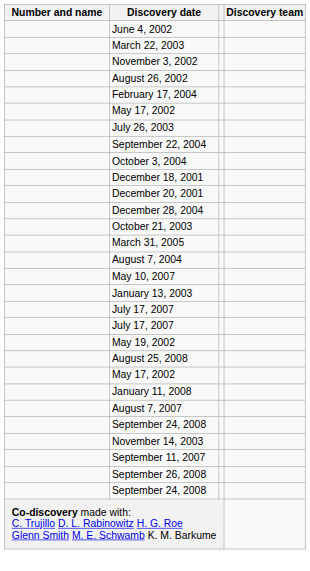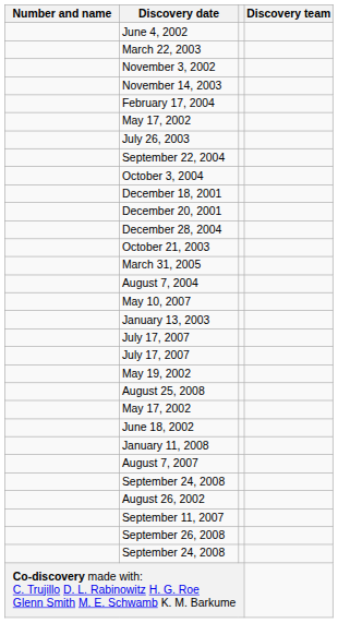 <table class="wikitable sortable">
 <tr>
 <th>Number and name</th>
 <th>Discovery date</th>
 <th></th>
 <th>Discovery team</th>
 </tr>
 <tr>
 <td><strong></strong></td>
 <td>June 4, 2002</td>
 <td></td>
 <td></td>
 </tr>
 <tr>
 <td><strong></strong></td>
 <td>March 22, 2003</td>
 <td></td>
 <td></td>
 </tr>
 <tr>
 <td><strong></strong></td>
 <td>November 3, 2002</td>
 <td></td>
 <td></td>
 </tr>
 <tr>
-<td></td>
-<td>August 26, 2002</td>
+<td><strong></strong></td>
+<td>November 14, 2003</td>
 <td></td>
 <td></td>
 </tr>
 <tr>
 <td><strong></strong></td>
 <td>February 17, 2004</td>
 <td></td>
 <td></td>
 </tr>
 <tr>
 <td><strong></strong></td>
 <td>May 17, 2002</td>
 <td></td>
 <td></td>
 </tr>
 <tr>
 <td><strong></strong></td>
 <td>July 26, 2003</td>
 <td></td>
 <td></td>
 </tr>
 <tr>
 <td><strong></strong></td>
 <td>September 22, 2004</td>
 <td></td>
 <td></td>
 </tr>
 <tr>
 <td><strong></strong></td>
 <td>October 3, 2004</td>
 <td></td>
 <td></td>
 </tr>
 <tr>
 <td><strong></strong></td>
 <td>December 18, 2001</td>
 <td></td>
 <td></td>
 </tr>
 <tr>
 <td><strong></strong></td>
 <td>December 20, 2001</td>
 <td></td>
 <td></td>
 </tr>
 <tr>
 <td><strong></strong></td>
 <td>December 28, 2004</td>
 <td></td>
 <td></td>
 </tr>
 <tr>
 <td><strong></strong></td>
 <td>October 21, 2003</td>
 <td></td>
 <td></td>
 </tr>
 <tr>
 <td><strong></strong></td>
 <td>March 31, 2005</td>
 <td></td>
 <td></td>
 </tr>
 <tr>
 <td><strong></strong></td>
 <td>August 7, 2004</td>
 <td></td>
 <td></td>
 </tr>
 <tr>
 <td></td>
 <td>May 10, 2007</td>
 <td></td>
 <td></td>
 </tr>
 <tr>
 <td><strong></strong></td>
 <td>January 13, 2003</td>
 <td></td>
 <td></td>
 </tr>
 <tr>
 <td><strong></strong></td>
 <td>July 17, 2007</td>
 <td></td>
 <td></td>
 </tr>
 <tr>
 <td><strong></strong></td>
 <td>July 17, 2007</td>
 <td></td>
 <td></td>
 </tr>
 <tr>
 <td></td>
 <td>May 19, 2002</td>
 <td></td>
 <td></td>
 </tr>
 <tr>
 <td></td>
 <td>August 25, 2008</td>
 <td></td>
 <td></td>
 </tr>
 <tr>
 <td></td>
 <td>May 17, 2002</td>
 <td></td>
 <td></td>
 </tr>
 <tr>
 <td><strong></strong></td>
+<td>June 18, 2002</td>
+<td></td>
+<td></td>
+</tr>
+<tr>
+<td><strong></strong></td>
 <td>January 11, 2008</td>
 <td></td>
 <td></td>
 </tr>
 <tr>
 <td></td>
 <td>August 7, 2007</td>
 <td></td>
 <td></td>
 </tr>
 <tr>
 <td></td>
 <td>September 24, 2008</td>
 <td></td>
 <td></td>
 </tr>
 <tr>
-<td><strong></strong></td>
-<td>November 14, 2003</td>
+<td></td>
+<td>August 26, 2002</td>
 <td></td>
 <td></td>
 </tr>
 <tr>
 <td></td>
 <td>September 11, 2007</td>
 <td></td>
 <td></td>
 </tr>
 <tr>
 <td></td>
 <td>September 26, 2008</td>
 <td></td>
 <td></td>
 </tr>
 <tr>
 <td><strong></strong></td>
 <td>September 24, 2008</td>
 <td></td>
 <td></td>
 </tr>
 <tr>
 <th colspan=3 style="font-weight: normal; text-align: left; padding: 11px;"><strong>Co-discovery</strong> made with:<br> <a href='#'>C. Trujillo</a> <a href='#'>D. L. Rabinowitz</a> <a href='#'>H. G. Roe</a><br> <a href='#'>Glenn Smith</a> <a href='#'>M. E. Schwamb</a> K. M. Barkume</th>
 </tr>
 </table>
